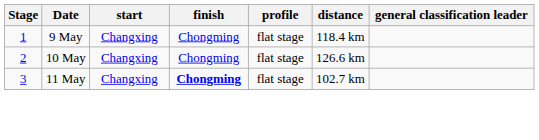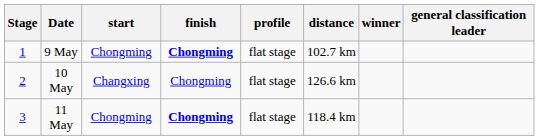 <table class="wikitable" style=" text-align:center; font-size:95%;" width="100%">
 <tr>
 <th>Stage</th>
 <th>Date</th>
 <th width=15%>start</th>
 <th width=15%>finish</th>
 <th width=12%>profile</th>
 <th>distance</th>
+<th>winner</th>
 <th> <strong>general classification leader</strong></th>
 </tr>
 <tr>
 <td><a href='#'>1</a></td>
 <td>9 May</td>
-<td><a href='#'>Changxing</a></td>
 <td><a href='#'>Chongming</a></td>
+<td><strong><a href='#'>Chongming</a></strong></td>
 <td>  flat stage</td>
-<td>118.4 km</td>
+<td>102.7 km</td>
+<td></td>
 <td></td>
 </tr>
 <tr>
 <td><a href='#'>2</a></td>
 <td>10 May</td>
 <td><a href='#'>Changxing</a></td>
 <td><a href='#'>Chongming</a></td>
 <td>  flat stage</td>
 <td>126.6 km</td>
 <td></td>
+<td></td>
 </tr>
 <tr>
 <td><a href='#'>3</a></td>
 <td>11 May</td>
-<td><a href='#'>Changxing</a></td>
+<td><a href='#'>Chongming</a></td>
 <td><strong><a href='#'>Chongming</a></strong></td>
 <td>  flat stage</td>
-<td>102.7 km</td>
+<td>118.4 km</td>
+<td></td>
 <td></td>
 </tr>
 </table>
